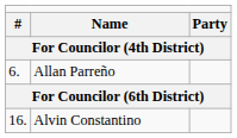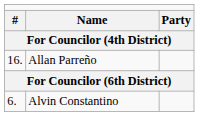 <table class=wikitable style="font-size:90%">
 <tr>
 <td colspan=4 bgcolor=></td>
 </tr>
 <tr>
 <th>#</th>
 <th width=150px>Name</th>
 <th colspan=2>Party</th>
 </tr>
 <tr>
 <th colspan=5>For Councilor (4th District)</th>
 </tr>
 <tr>
-<td>6.</td>
+<td>16.</td>
 <td>Allan Parreño</td>
 <td></td>
 </tr>
 <tr>
 <th colspan=5>For Councilor (6th District)</th>
 </tr>
 <tr>
-<td>16.</td>
+<td>6.</td>
 <td>Alvin Constantino</td>
 <td></td>
 </tr>
 </table>
